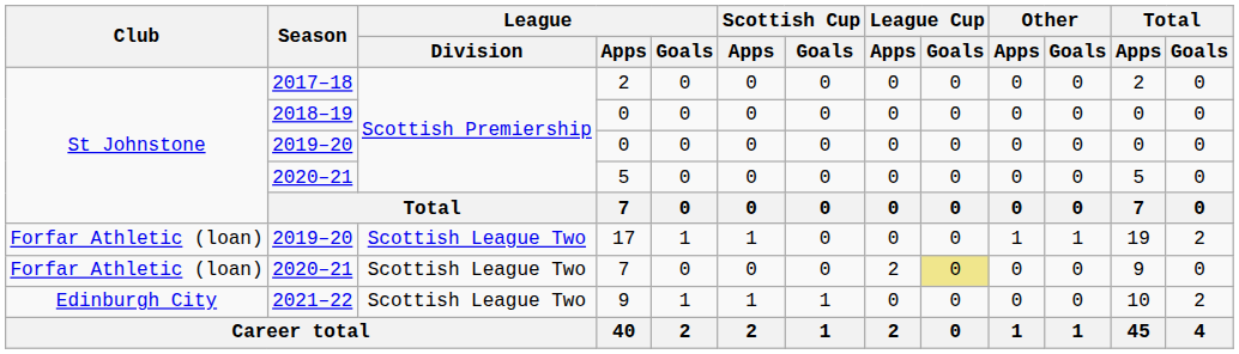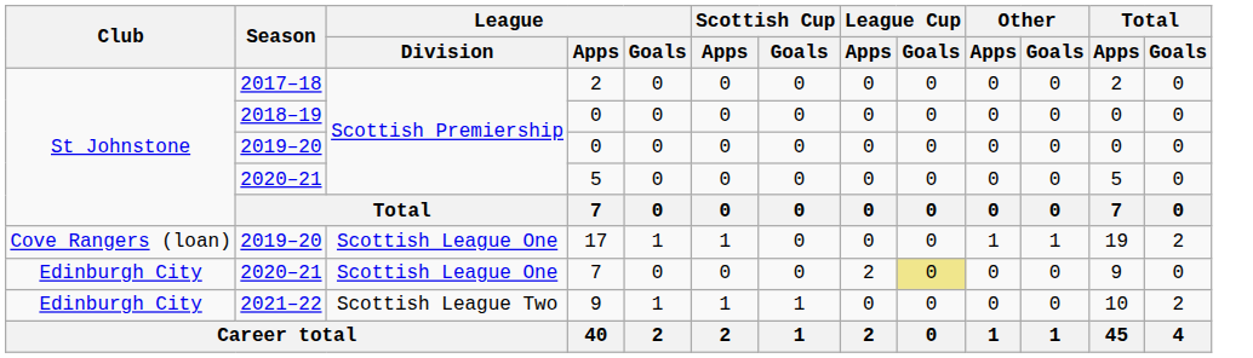 <table class=wikitable style="text-align: center">
 <tr>
 <th rowspan=2>Club</th>
 <th rowspan=2>Season</th>
 <th colspan=3>League</th>
 <th colspan=2>Scottish Cup</th>
 <th colspan=2>League Cup</th>
 <th colspan=2>Other</th>
 <th colspan=2>Total</th>
 </tr>
 <tr>
 <th>Division</th>
 <th>Apps</th>
 <th>Goals</th>
 <th>Apps</th>
 <th>Goals</th>
 <th>Apps</th>
 <th>Goals</th>
 <th>Apps</th>
 <th>Goals</th>
 <th>Apps</th>
 <th>Goals</th>
 </tr>
 <tr>
 <td rowspan=5><a href='#'>St Johnstone</a></td>
 <td><a href='#'>2017–18</a></td>
 <td rowspan=4><a href='#'>Scottish Premiership</a></td>
 <td>2</td>
 <td>0</td>
 <td>0</td>
 <td>0</td>
 <td>0</td>
 <td>0</td>
 <td>0</td>
 <td>0</td>
 <td>2</td>
 <td>0</td>
 </tr>
 <tr>
 <td><a href='#'>2018–19</a></td>
 <td>0</td>
 <td>0</td>
 <td>0</td>
 <td>0</td>
 <td>0</td>
 <td>0</td>
 <td>0</td>
 <td>0</td>
 <td>0</td>
 <td>0</td>
 </tr>
 <tr>
 <td><a href='#'>2019–20</a></td>
 <td>0</td>
 <td>0</td>
 <td>0</td>
 <td>0</td>
 <td>0</td>
 <td>0</td>
 <td>0</td>
 <td>0</td>
 <td>0</td>
 <td>0</td>
 </tr>
 <tr>
 <td><a href='#'>2020–21</a></td>
 <td>5</td>
 <td>0</td>
 <td>0</td>
 <td>0</td>
 <td>0</td>
 <td>0</td>
 <td>0</td>
 <td>0</td>
 <td>5</td>
 <td>0</td>
 </tr>
 <tr>
 <th colspan=2>Total</th>
 <th>7</th>
 <th>0</th>
 <th>0</th>
 <th>0</th>
 <th>0</th>
 <th>0</th>
 <th>0</th>
 <th>0</th>
 <th>7</th>
 <th>0</th>
 </tr>
 <tr>
-<td><a href='#'>Forfar Athletic</a> (loan)</td>
+<td><a href='#'>Cove Rangers</a> (loan)</td>
 <td><a href='#'>2019–20</a></td>
-<td><a href='#'>Scottish League Two</a></td>
+<td><a href='#'>Scottish League One</a></td>
 <td>17</td>
 <td>1</td>
 <td>1</td>
 <td>0</td>
 <td>0</td>
 <td>0</td>
 <td>1</td>
 <td>1</td>
 <td>19</td>
 <td>2</td>
 </tr>
 <tr>
-<td><a href='#'>Forfar Athletic</a> (loan)</td>
+<td><a href='#'>Edinburgh City</a></td>
 <td><a href='#'>2020–21</a></td>
-<td>Scottish League Two</td>
+<td><a href='#'>Scottish League One</a></td>
 <td>7</td>
 <td>0</td>
 <td>0</td>
 <td>0</td>
 <td>2</td>
 <td style="background: khaki;">0</td>
 <td>0</td>
 <td>0</td>
 <td>9</td>
 <td>0</td>
 </tr>
 <tr>
 <td><a href='#'>Edinburgh City</a></td>
 <td><a href='#'>2021–22</a></td>
 <td>Scottish League Two</td>
 <td>9</td>
 <td>1</td>
 <td>1</td>
 <td>1</td>
 <td>0</td>
 <td>0</td>
 <td>0</td>
 <td>0</td>
 <td>10</td>
 <td>2</td>
 </tr>
 <tr>
 <th colspan=3>Career total</th>
 <th>40</th>
 <th>2</th>
 <th>2</th>
 <th>1</th>
 <th>2</th>
 <th>0</th>
 <th>1</th>
 <th>1</th>
 <th>45</th>
 <th>4</th>
 </tr>
 </table>
